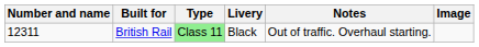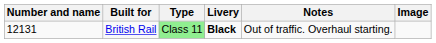 <table class="wikitable">
 <tr>
 <th>Number and name</th>
 <th>Built for</th>
 <th>Type</th>
 <th>Livery</th>
 <th>Notes</th>
 <th>Image</th>
 </tr>
 <tr>
-<td>12311</td>
+<td>12131</td>
 <td><a href='#'>British Rail</a></td>
 <td style="background: lightgreen;">Class 11</td>
-<td>Black</td>
+<td><strong>Black</strong></td>
 <td>Out of traffic. Overhaul starting.</td>
 <td></td>
 </tr>
 </table>
